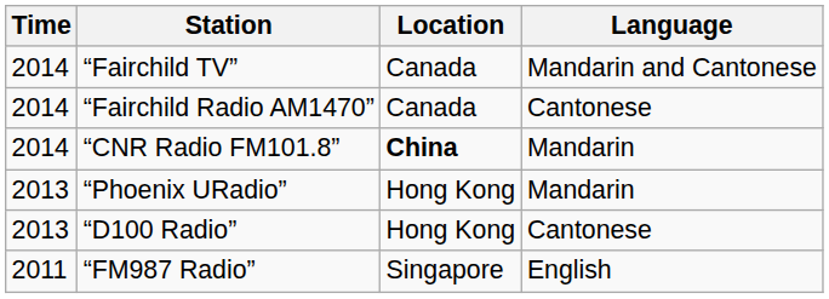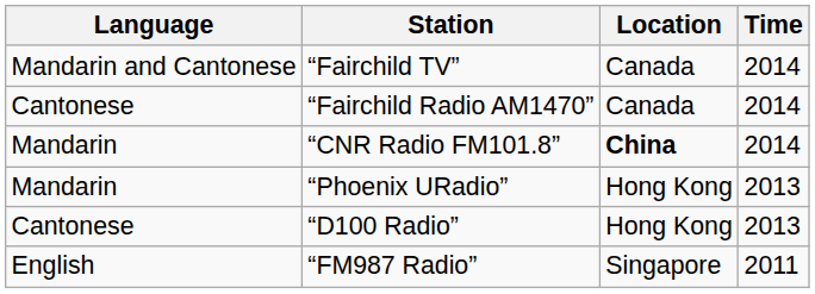 <table class="wikitable sortable">
 <tr>
-<th>Time</th>
+<th class="unsortable">Language</th>
 <th>Station</th>
 <th>Location</th>
-<th class="unsortable">Language</th>
+<th>Time</th>
 </tr>
 <tr>
-<td>2014</td>
+<td>Mandarin and Cantonese</td>
 <td>“Fairchild TV”</td>
 <td>Canada</td>
-<td>Mandarin and Cantonese</td>
+<td>2014</td>
 </tr>
 <tr>
-<td>2014</td>
+<td>Cantonese</td>
 <td>“Fairchild Radio AM1470”</td>
 <td>Canada</td>
-<td>Cantonese</td>
+<td>2014</td>
 </tr>
 <tr>
-<td>2014</td>
+<td>Mandarin</td>
 <td>“CNR Radio FM101.8”</td>
 <td><strong>China</strong></td>
-<td>Mandarin</td>
+<td>2014</td>
 </tr>
 <tr>
-<td>2013</td>
+<td>Mandarin</td>
 <td>“Phoenix URadio”</td>
 <td>Hong Kong</td>
-<td>Mandarin</td>
+<td>2013</td>
 </tr>
 <tr>
-<td>2013</td>
+<td>Cantonese</td>
 <td>“D100 Radio”</td>
 <td>Hong Kong</td>
-<td>Cantonese</td>
+<td>2013</td>
 </tr>
 <tr>
-<td>2011</td>
+<td>English</td>
 <td>“FM987 Radio”</td>
 <td>Singapore</td>
-<td>English</td>
+<td>2011</td>
 </tr>
 </table>
